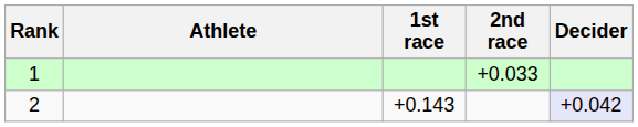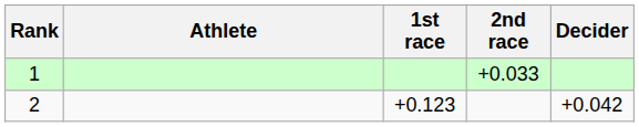 <table class=wikitable style="text-align:center">
 <tr>
 <th width=40>Rank</th>
 <th width=250>Athlete</th>
 <th width=60>1st race</th>
 <th width=60>2nd race</th>
 <th width=60>Decider</th>
 </tr>
 <tr bgcolor="ccffcc">
 <td>1</td>
 <td align=left></td>
 <td></td>
 <td>+0.033</td>
 <td></td>
 </tr>
 <tr>
 <td>2</td>
 <td align=left></td>
-<td>+0.143</td>
+<td>+0.123</td>
 <td></td>
-<td style="background: lavender;">+0.042</td>
+<td>+0.042</td>
 </tr>
 </table>
